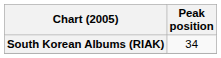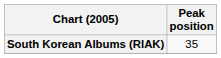 <table class="wikitable plainrowheaders">
 <tr>
 <th>Chart (2005)</th>
 <th>Peak<br>position</th>
 </tr>
 <tr>
 <th scope="row">South Korean Albums (RIAK)</th>
-<td align="center">34</td>
+<td align="center">35</td>
 </tr>
 <tr>
 </tr>
 </table>
